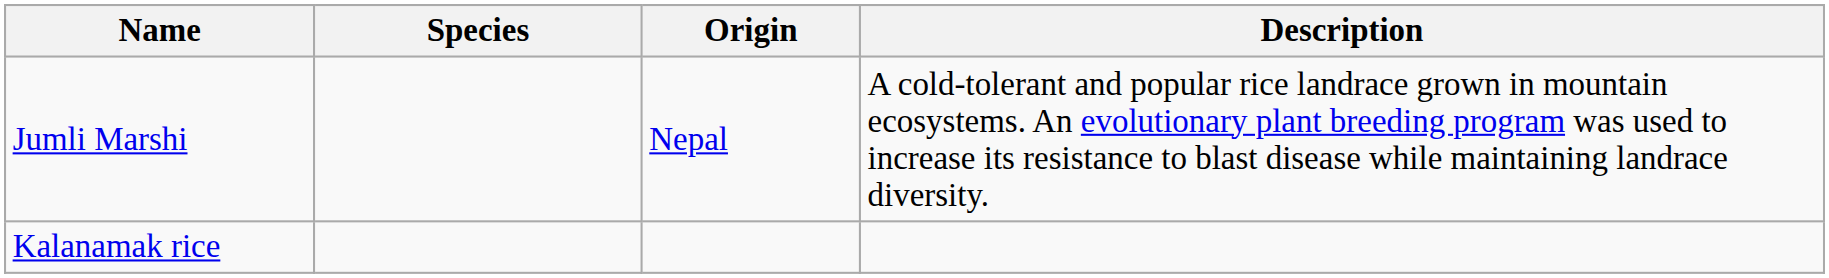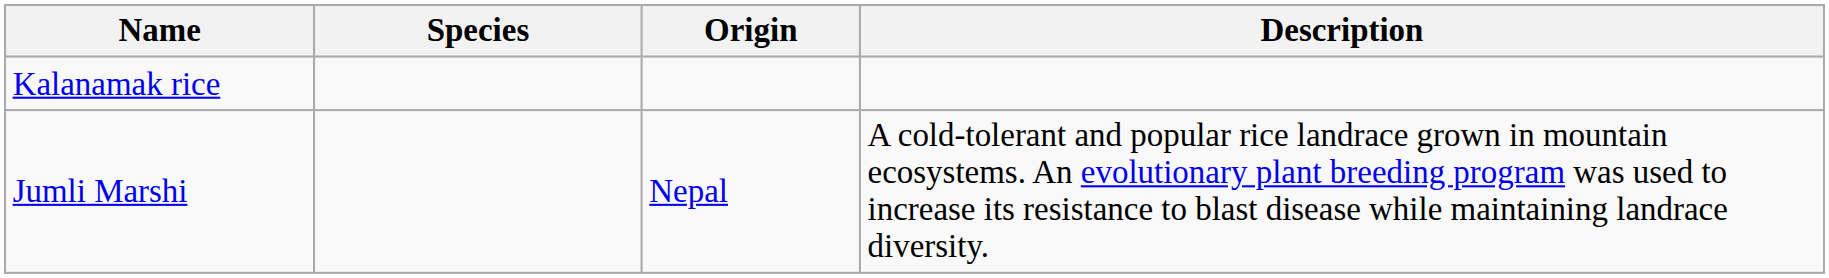 <table class="wikitable sortable" style="width:100%; height:auto;">
 <tr>
 <th style="width:17%;">Name</th>
 <th style="width:18%;">Species</th>
 <th style="width:12%;">Origin</th>
 <th style="width:53%;" class="unsortable">Description</th>
 </tr>
 <tr>
+<td><a href='#'>Kalanamak rice</a></td>
+<td></td>
+<td></td>
+<td></td>
+</tr>
+<tr>
 <td><a href='#'>Jumli Marshi</a></td>
 <td></td>
 <td><a href='#'>Nepal</a></td>
 <td>A cold-tolerant and popular rice landrace grown in mountain ecosystems. An <a href='#'>evolutionary plant breeding program</a> was used to increase its resistance to blast disease while maintaining landrace diversity.</td>
 </tr>
-<tr>
-<td><a href='#'>Kalanamak rice</a></td>
-<td></td>
-<td></td>
-<td></td>
-</tr>
 </table>
